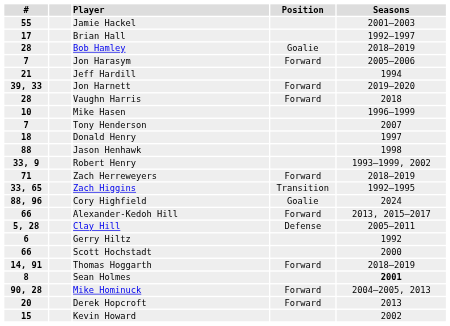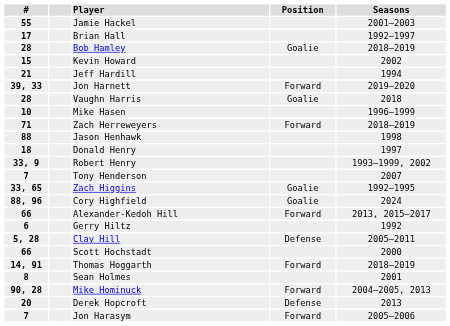 <table width=75%>
 <tr bgcolor="#dddddd">
 <th width=10%>#</th>
 <th width=5%></th>
 <td align=left!!width=10%><strong>Player</strong></td>
 <th width=15%>Position</th>
 <th width=25%>Seasons</th>
 </tr>
 <tr bgcolor="#eeeeee">
 <td align=center><strong>55</strong></td>
 <td align=center></td>
 <td>Jamie Hackel</td>
 <td align=center></td>
 <td align=center>2001–2003</td>
 </tr>
 <tr bgcolor="#eeeeee">
 <td align=center><strong>17</strong></td>
 <td align=center></td>
 <td>Brian Hall</td>
 <td align=center></td>
 <td align=center>1992–1997</td>
 </tr>
 <tr bgcolor="#eeeeee">
 <td align=center><strong>28</strong></td>
 <td align=center></td>
 <td><a href='#'>Bob Hamley</a></td>
 <td align=center>Goalie</td>
 <td align=center>2018–2019</td>
 </tr>
 <tr bgcolor="#eeeeee">
-<td align=center><strong>7</strong></td>
+<td align=center><strong>15</strong></td>
 <td align=center></td>
-<td>Jon Harasym</td>
-<td align=center>Forward</td>
-<td align=center>2005–2006</td>
+<td>Kevin Howard</td>
+<td align=center></td>
+<td align=center>2002</td>
 </tr>
 <tr bgcolor="#eeeeee">
 <td align=center><strong>21</strong></td>
 <td align=center></td>
 <td>Jeff Hardill</td>
 <td align=center></td>
 <td align=center>1994</td>
 </tr>
 <tr bgcolor="#eeeeee">
 <td align=center><strong>39, 33</strong></td>
 <td align=center></td>
 <td>Jon Harnett</td>
 <td align=center>Forward</td>
 <td align=center>2019–2020</td>
 </tr>
 <tr bgcolor="#eeeeee">
 <td align=center><strong>28</strong></td>
 <td align=center></td>
 <td>Vaughn Harris</td>
-<td align=center>Forward</td>
+<td align=center>Goalie</td>
 <td align=center>2018</td>
 </tr>
 <tr bgcolor="#eeeeee">
 <td align=center><strong>10</strong></td>
 <td align=center></td>
 <td>Mike Hasen</td>
 <td align=center></td>
 <td align=center>1996–1999</td>
 </tr>
 <tr bgcolor="#eeeeee">
-<td align=center><strong>7</strong></td>
+<td align=center><strong>71</strong></td>
 <td align=center></td>
-<td>Tony Henderson</td>
+<td>Zach Herreweyers</td>
+<td align=center>Forward</td>
+<td align=center>2018–2019</td>
+</tr>
+<tr bgcolor="#eeeeee">
+<td align=center><strong>88</strong></td>
 <td align=center></td>
-<td align=center>2007</td>
+<td>Jason Henhawk</td>
+<td align=center></td>
+<td align=center>1998</td>
 </tr>
 <tr bgcolor="#eeeeee">
 <td align=center><strong>18</strong></td>
 <td align=center></td>
 <td>Donald Henry</td>
 <td align=center></td>
 <td align=center>1997</td>
 </tr>
 <tr bgcolor="#eeeeee">
-<td align=center><strong>88</strong></td>
-<td align=center></td>
-<td>Jason Henhawk</td>
-<td align=center></td>
-<td align=center>1998</td>
-</tr>
-<tr bgcolor="#eeeeee">
 <td align=center><strong>33, 9</strong></td>
 <td align=center></td>
 <td>Robert Henry</td>
 <td align=center></td>
 <td align=center>1993–1999, 2002</td>
 </tr>
 <tr bgcolor="#eeeeee">
-<td align=center><strong>71</strong></td>
+<td align=center><strong>7</strong></td>
 <td align=center></td>
-<td>Zach Herreweyers</td>
-<td align=center>Forward</td>
-<td align=center>2018–2019</td>
+<td>Tony Henderson</td>
+<td align=center></td>
+<td align=center>2007</td>
 </tr>
 <tr bgcolor="#eeeeee">
 <td align=center><strong>33, 65</strong></td>
 <td align=center></td>
 <td><a href='#'>Zach Higgins</a></td>
-<td align=center>Transition</td>
+<td align=center>Goalie</td>
 <td align=center>1992–1995</td>
 </tr>
 <tr bgcolor="#eeeeee">
 <td align=center><strong>88, 96</strong></td>
 <td align=center></td>
 <td>Cory Highfield</td>
 <td align=center>Goalie</td>
 <td align=center>2024</td>
 </tr>
 <tr bgcolor="#eeeeee">
 <td align=center><strong>66</strong></td>
 <td align=center></td>
 <td>Alexander-Kedoh Hill</td>
 <td align=center>Forward</td>
 <td align=center>2013, 2015–2017</td>
 </tr>
 <tr bgcolor="#eeeeee">
+<td align=center><strong>6</strong></td>
+<td align=center></td>
+<td>Gerry Hiltz</td>
+<td align=center></td>
+<td align=center>1992</td>
+</tr>
+<tr bgcolor="#eeeeee">
 <td align="center"><strong>5, 28</strong></td>
 <td align="center"></td>
 <td><a href='#'>Clay Hill</a></td>
 <td align="center">Defense</td>
 <td align="center">2005–2011</td>
-</tr>
-<tr bgcolor="#eeeeee">
-<td align=center><strong>6</strong></td>
-<td align=center></td>
-<td>Gerry Hiltz</td>
-<td align=center></td>
-<td align=center>1992</td>
 </tr>
 <tr bgcolor="#eeeeee">
 <td align=center><strong>66</strong></td>
 <td align=center></td>
 <td>Scott Hochstadt</td>
 <td align=center></td>
 <td align=center>2000</td>
 </tr>
 <tr bgcolor="#eeeeee">
 <td align=center><strong>14, 91</strong></td>
 <td align=center></td>
 <td>Thomas Hoggarth</td>
 <td align=center>Forward</td>
 <td align=center>2018–2019</td>
 </tr>
 <tr bgcolor="#eeeeee">
 <td align=center><strong>8</strong></td>
 <td align=center></td>
 <td>Sean Holmes</td>
 <td align=center></td>
-<td align=center><strong>2001</strong></td>
+<td align=center>2001</td>
 </tr>
 <tr bgcolor="#eeeeee">
 <td align=center><strong>90, 28</strong></td>
 <td align=center></td>
 <td><a href='#'>Mike Hominuck</a></td>
 <td align=center>Forward</td>
 <td align=center>2004–2005, 2013</td>
 </tr>
 <tr bgcolor="#eeeeee">
 <td align=center><strong>20</strong></td>
 <td align=center></td>
 <td>Derek Hopcroft</td>
-<td align=center>Forward</td>
+<td align="center">Defense</td>
 <td align=center>2013</td>
 </tr>
 <tr bgcolor="#eeeeee">
-<td align=center><strong>15</strong></td>
+<td align=center><strong>7</strong></td>
 <td align=center></td>
-<td>Kevin Howard</td>
-<td align=center></td>
-<td align=center>2002</td>
+<td>Jon Harasym</td>
+<td align=center>Forward</td>
+<td align=center>2005–2006</td>
 </tr>
 </table>
